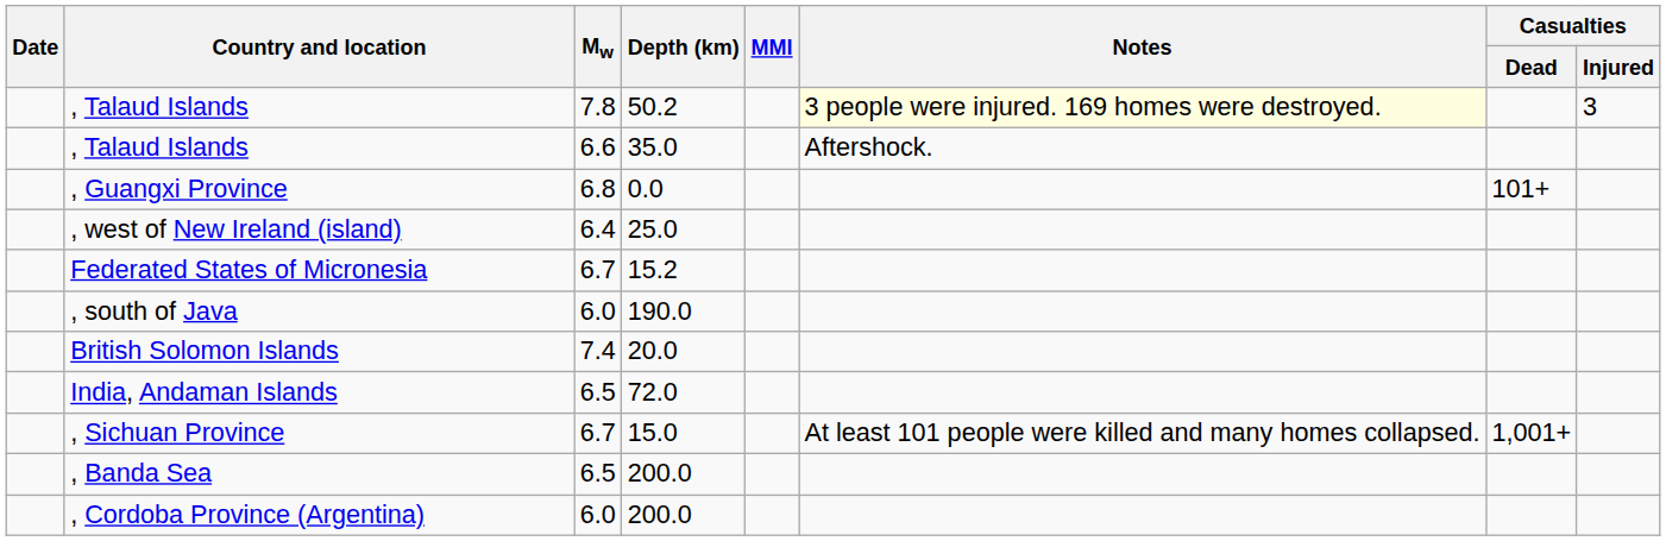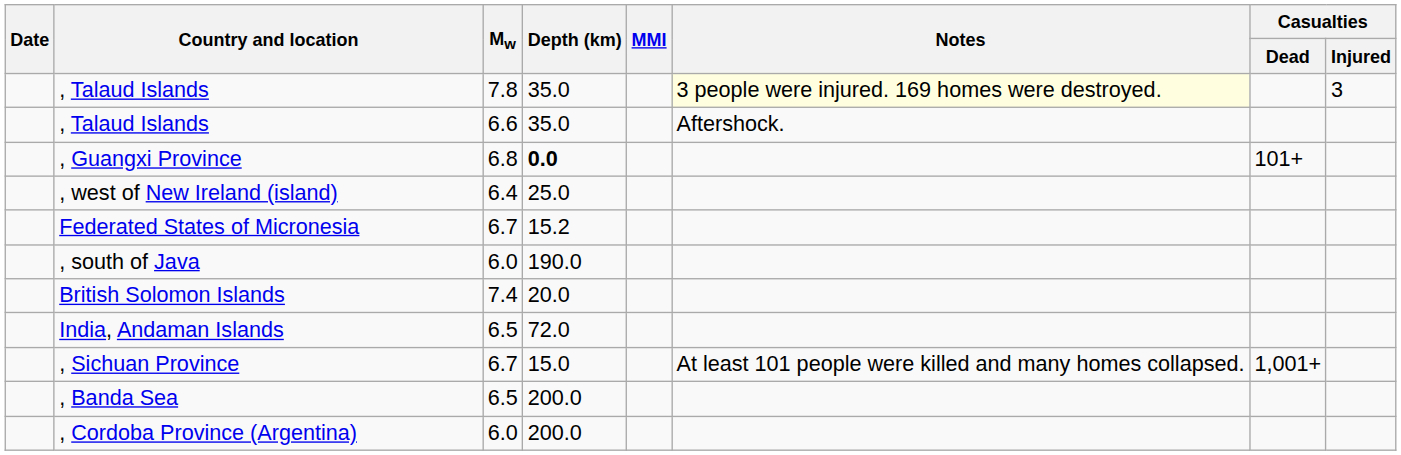 <table class="wikitable sortable sort-under" style="border:1px black; margin-left:1em;">
 <tr>
 <th rowspan="2"><small>Date</small></th>
 <th rowspan="2" style="width: 310px"><small>Country and location</small></th>
 <th rowspan="2"><small>M<sub>w</sub></small></th>
 <th rowspan="2"><small>Depth (km)</small></th>
 <th rowspan="2"><small><a href='#'>MMI</a></small></th>
 <th rowspan="2" class="unsortable"><small>Notes</small></th>
 <th colspan="2"><small>Casualties</small></th>
 </tr>
 <tr>
 <th><small>Dead</small></th>
 <th><small>Injured</small></th>
 </tr>
 <tr>
 <td></td>
 <td>, <a href='#'>Talaud Islands</a></td>
 <td>7.8</td>
-<td>50.2</td>
+<td>35.0</td>
 <td></td>
 <td style="background: lightyellow;">3 people were injured. 169 homes were destroyed.</td>
 <td></td>
 <td>3</td>
 </tr>
 <tr>
 <td></td>
 <td>, <a href='#'>Talaud Islands</a></td>
 <td>6.6</td>
 <td>35.0</td>
 <td></td>
 <td>Aftershock.</td>
 <td></td>
 <td></td>
 </tr>
 <tr>
 <td></td>
 <td>, <a href='#'>Guangxi Province</a></td>
 <td>6.8</td>
-<td>0.0</td>
+<td><strong>0.0</strong></td>
 <td></td>
 <td></td>
 <td>101+</td>
 <td></td>
 </tr>
 <tr>
 <td></td>
 <td>, west of <a href='#'>New Ireland (island)</a></td>
 <td>6.4</td>
 <td>25.0</td>
 <td></td>
 <td></td>
 <td></td>
 <td></td>
 </tr>
 <tr>
 <td></td>
 <td> <a href='#'>Federated States of Micronesia</a></td>
 <td>6.7</td>
 <td>15.2</td>
 <td></td>
 <td></td>
 <td></td>
 <td></td>
 </tr>
 <tr>
 <td></td>
 <td>, south of <a href='#'>Java</a></td>
 <td>6.0</td>
 <td>190.0</td>
 <td></td>
 <td></td>
 <td></td>
 <td></td>
 </tr>
 <tr>
 <td></td>
 <td> <a href='#'>British Solomon Islands</a></td>
 <td>7.4</td>
 <td>20.0</td>
 <td></td>
 <td></td>
 <td></td>
 <td></td>
 </tr>
 <tr>
 <td></td>
 <td> <a href='#'>India</a>, <a href='#'>Andaman Islands</a></td>
 <td>6.5</td>
 <td>72.0</td>
 <td></td>
 <td></td>
 <td></td>
 <td></td>
 </tr>
 <tr>
 <td></td>
 <td>, <a href='#'>Sichuan Province</a></td>
 <td>6.7</td>
 <td>15.0</td>
 <td></td>
 <td>At least 101 people were killed and many homes collapsed.</td>
 <td>1,001+</td>
 <td></td>
 </tr>
 <tr>
 <td></td>
 <td>, <a href='#'>Banda Sea</a></td>
 <td>6.5</td>
 <td>200.0</td>
 <td></td>
 <td></td>
 <td></td>
 <td></td>
 </tr>
 <tr>
 <td></td>
 <td>, <a href='#'>Cordoba Province (Argentina)</a></td>
 <td>6.0</td>
 <td>200.0</td>
 <td></td>
 <td></td>
 <td></td>
 <td></td>
 </tr>
 </table>
